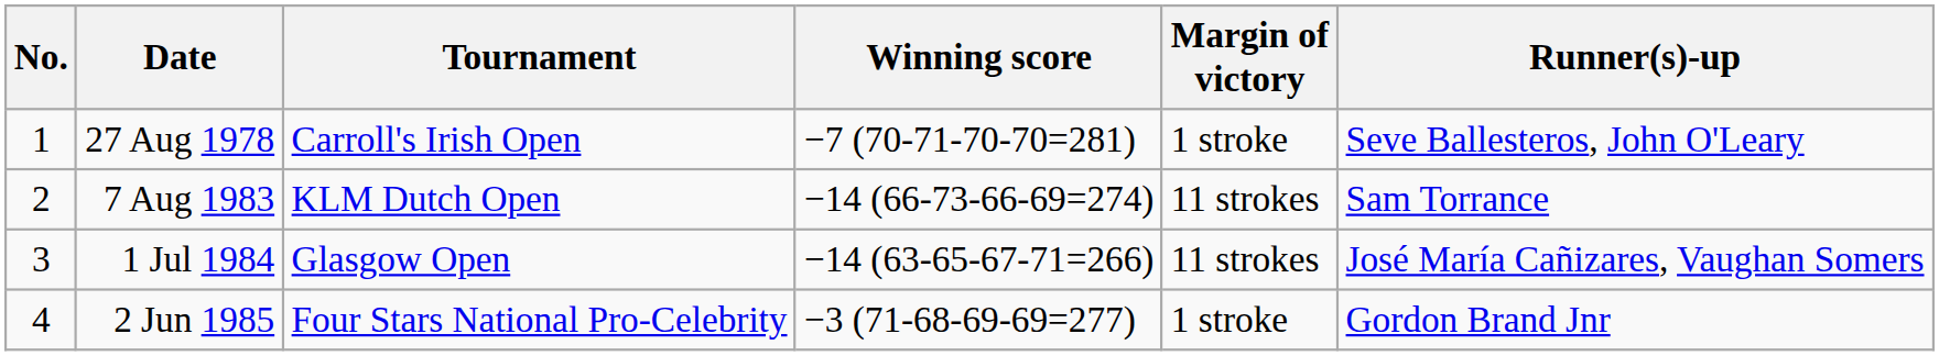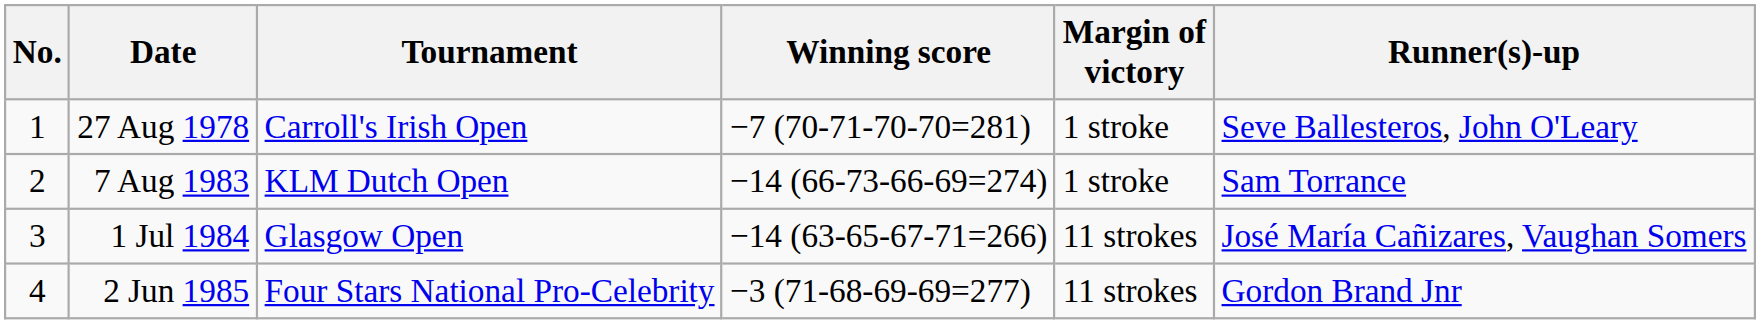 <table class="wikitable" style="font-size:95%;">
 <tr>
 <th>No.</th>
 <th>Date</th>
 <th>Tournament</th>
 <th>Winning score</th>
 <th>Margin of<br>victory</th>
 <th>Runner(s)-up</th>
 </tr>
 <tr>
 <td align=center>1</td>
 <td align=right>27 Aug <a href='#'>1978</a></td>
 <td><a href='#'>Carroll's Irish Open</a></td>
 <td>−7 (70-71-70-70=281)</td>
 <td>1 stroke</td>
 <td> <a href='#'>Seve Ballesteros</a>,  <a href='#'>John O'Leary</a></td>
 </tr>
 <tr>
 <td align=center>2</td>
 <td align=right>7 Aug <a href='#'>1983</a></td>
 <td><a href='#'>KLM Dutch Open</a></td>
 <td>−14 (66-73-66-69=274)</td>
-<td>11 strokes</td>
+<td>1 stroke</td>
 <td> <a href='#'>Sam Torrance</a></td>
 </tr>
 <tr>
 <td align=center>3</td>
 <td align=right>1 Jul <a href='#'>1984</a></td>
 <td><a href='#'>Glasgow Open</a></td>
 <td>−14 (63-65-67-71=266)</td>
 <td>11 strokes</td>
 <td> <a href='#'>José María Cañizares</a>,  <a href='#'>Vaughan Somers</a></td>
 </tr>
 <tr>
 <td align=center>4</td>
 <td align=right>2 Jun <a href='#'>1985</a></td>
 <td><a href='#'>Four Stars National Pro-Celebrity</a></td>
 <td>−3 (71-68-69-69=277)</td>
-<td>1 stroke</td>
+<td>11 strokes</td>
 <td> <a href='#'>Gordon Brand Jnr</a></td>
 </tr>
 </table>
